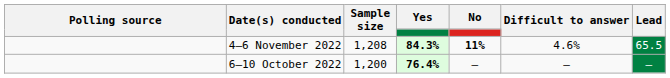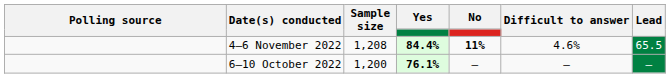 <table class="wikitable" style="text-align: center; font-size:90%; line-height:14px;">
 <tr>
 <th rowspan="2" style="width:230px;">Polling source</th>
 <th rowspan="2" style="width:120px;">Date(s) conducted</th>
 <th rowspan="2" style="width:50px;">Sample size</th>
 <th style="width:50px;">Yes</th>
 <th style="width:50px;">No</th>
 <th rowspan="2">Difficult to answer</th>
 <th rowspan="2" style="width:30px;">Lead</th>
 </tr>
 <tr>
 <th style="background:#008142;"></th>
 <th style="background:#DC241F;"></th>
 </tr>
 <tr>
 <td></td>
 <td>4–6 November 2022</td>
 <td>1,208</td>
-<td style="background:#DEFDDE;"><strong>84.3%</strong></td>
+<td style="background:#DEFDDE;"><strong>84.4%</strong></td>
 <td><strong>11%</strong></td>
 <td>4.6%</td>
 <td style="background:#008142; color:white;">65.5</td>
 </tr>
 <tr>
 <td></td>
 <td>6–10 October 2022</td>
 <td>1,200</td>
-<td style="background:#DEFDDE;"><strong>76.4%</strong></td>
+<td style="background:#DEFDDE;"><strong>76.1%</strong></td>
 <td>–</td>
 <td>–</td>
 <td style="background:#008142; color:white;">–</td>
 </tr>
 </table>
